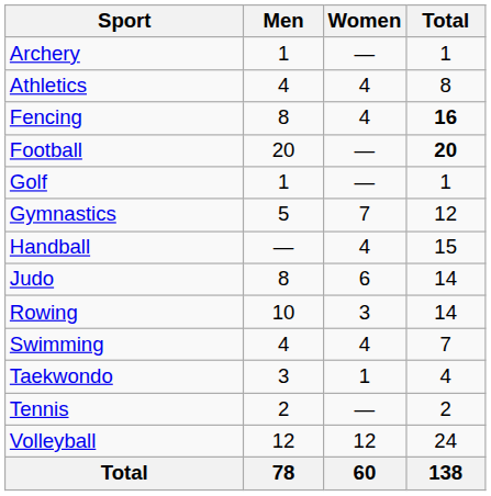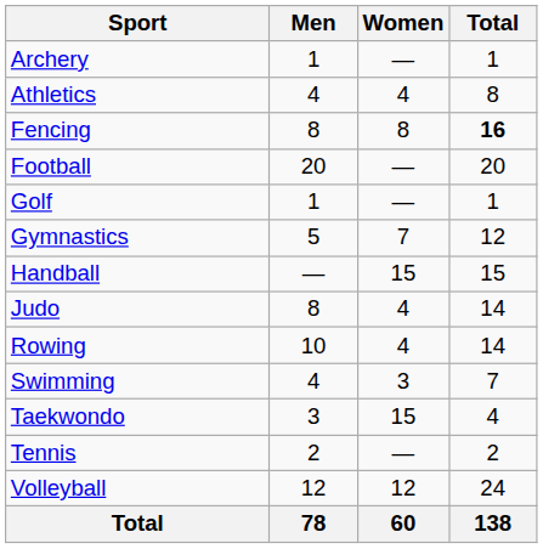 <table class="wikitable sortable" style="text-align:center;">
 <tr>
 <th width=180>Sport</th>
 <th width=55>Men</th>
 <th width=55>Women</th>
 <th width=55>Total</th>
 </tr>
 <tr>
 <td align=left><a href='#'>Archery</a></td>
 <td>1</td>
 <td>—</td>
 <td>1</td>
 </tr>
 <tr>
 <td align=left><a href='#'>Athletics</a></td>
 <td>4</td>
 <td>4</td>
 <td>8</td>
 </tr>
 <tr>
 <td align=left><a href='#'>Fencing</a></td>
 <td>8</td>
-<td>4</td>
+<td>8</td>
 <td><strong>16</strong></td>
 </tr>
 <tr>
 <td align=left><a href='#'>Football</a></td>
 <td>20</td>
 <td>—</td>
-<td><strong>20</strong></td>
+<td>20</td>
 </tr>
 <tr>
 <td align=left><a href='#'>Golf</a></td>
 <td>1</td>
 <td>—</td>
 <td>1</td>
 </tr>
 <tr>
 <td align=left><a href='#'>Gymnastics</a></td>
 <td>5</td>
 <td>7</td>
 <td>12</td>
 </tr>
 <tr>
 <td align=left><a href='#'>Handball</a></td>
 <td>—</td>
-<td>4</td>
+<td>15</td>
 <td>15</td>
 </tr>
 <tr>
 <td align=left><a href='#'>Judo</a></td>
 <td>8</td>
-<td>6</td>
+<td>4</td>
 <td>14</td>
 </tr>
 <tr>
 <td align=left><a href='#'>Rowing</a></td>
 <td>10</td>
-<td>3</td>
+<td>4</td>
 <td>14</td>
 </tr>
 <tr>
 <td align=left><a href='#'>Swimming</a></td>
 <td>4</td>
-<td>4</td>
+<td>3</td>
 <td>7</td>
 </tr>
 <tr>
 <td align=left><a href='#'>Taekwondo</a></td>
 <td>3</td>
-<td>1</td>
+<td>15</td>
 <td>4</td>
 </tr>
 <tr>
 <td align=left><a href='#'>Tennis</a></td>
 <td>2</td>
 <td>—</td>
 <td>2</td>
 </tr>
 <tr>
 <td align=left><a href='#'>Volleyball</a></td>
 <td>12</td>
 <td>12</td>
 <td>24</td>
 </tr>
 <tr>
 <th>Total</th>
 <th>78</th>
 <th>60</th>
 <th>138</th>
 </tr>
 </table>
